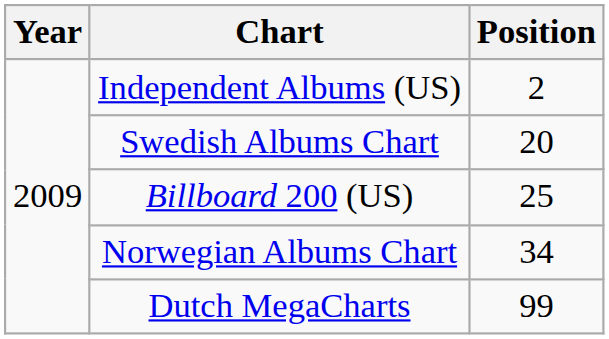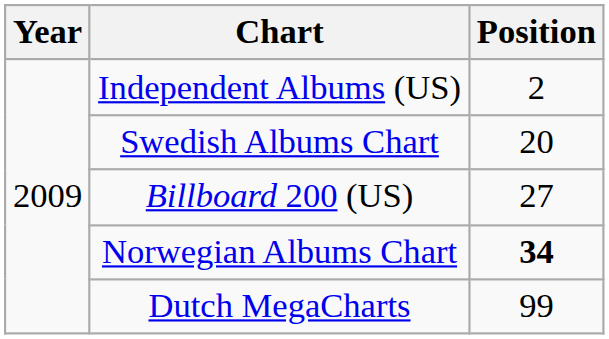 <table class="wikitable">
 <tr>
 <th align="center">Year</th>
 <th align="center">Chart</th>
 <th align="center">Position</th>
 </tr>
 <tr>
 <td align="center" rowspan="5">2009</td>
 <td align="center"><a href='#'>Independent Albums</a> (US)</td>
 <td align="center">2</td>
 </tr>
 <tr>
 <td align="center"><a href='#'>Swedish Albums Chart</a></td>
 <td align="center">20</td>
 </tr>
 <tr>
 <td align="center"><a href='#'><em>Billboard</em> 200</a> (US)</td>
-<td align="center">25</td>
+<td align="center">27</td>
 </tr>
 <tr>
 <td align="center"><a href='#'>Norwegian Albums Chart</a></td>
-<td align="center">34</td>
+<td align="center"><strong>34</strong></td>
 </tr>
 <tr>
 <td align="center"><a href='#'>Dutch MegaCharts</a></td>
 <td align="center">99</td>
 </tr>
 </table>
